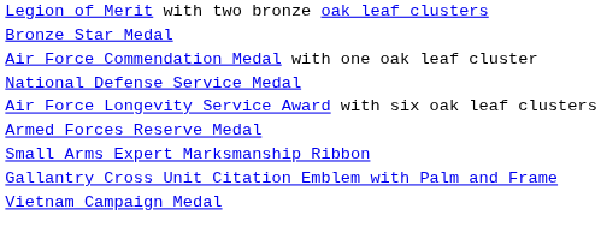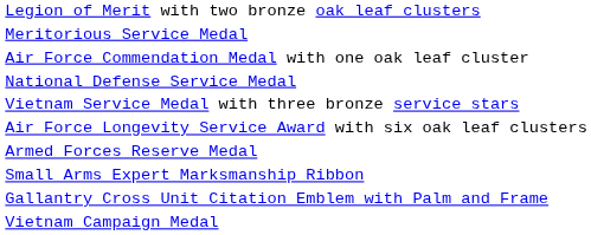 <table>
 <tr>
 <td></td>
 <td><a href='#'>Legion of Merit</a> with two bronze <a href='#'>oak leaf clusters</a></td>
 </tr>
 <tr>
 <td></td>
-<td><a href='#'>Bronze Star Medal</a></td>
+<td><a href='#'>Meritorious Service Medal</a></td>
 </tr>
 <tr>
 <td></td>
 <td><a href='#'>Air Force Commendation Medal</a> with one oak leaf cluster</td>
 </tr>
 <tr>
 <td></td>
 <td><a href='#'>National Defense Service Medal</a></td>
+</tr>
+<tr>
+<td></td>
+<td><a href='#'>Vietnam Service Medal</a> with three bronze <a href='#'>service stars</a></td>
 </tr>
 <tr>
 <td></td>
 <td><a href='#'>Air Force Longevity Service Award</a> with six oak leaf clusters</td>
 </tr>
 <tr>
 <td></td>
 <td><a href='#'>Armed Forces Reserve Medal</a></td>
 </tr>
 <tr>
 <td></td>
 <td><a href='#'>Small Arms Expert Marksmanship Ribbon</a></td>
 </tr>
 <tr>
 <td></td>
 <td><a href='#'>Gallantry Cross Unit Citation Emblem with Palm and Frame</a></td>
 </tr>
 <tr>
 <td></td>
 <td><a href='#'>Vietnam Campaign Medal</a></td>
 </tr>
 </table>
